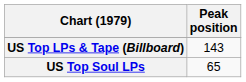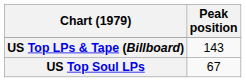 <table class="wikitable plainrowheaders" style="text-align:center;">
 <tr>
 <th>Chart (1979)</th>
 <th>Peak<br>position</th>
 </tr>
 <tr style="font-size:smaller;">
 </tr>
 <tr>
 <th scope="row">US <a href='#'>Top LPs & Tape</a> (<em>Billboard</em>)</th>
 <td>143</td>
 </tr>
 <tr>
 <th scope="row">US <a href='#'>Top Soul LPs</a></th>
-<td>65</td>
+<td>67</td>
 </tr>
 </table>
